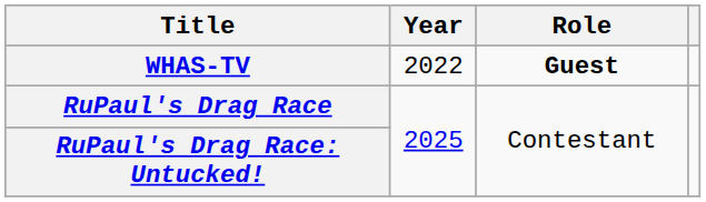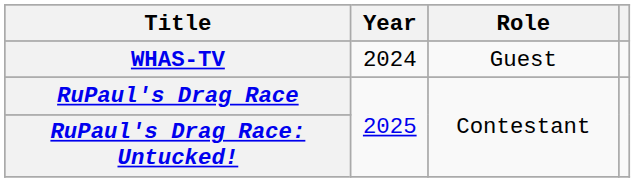 <table class="wikitable plainrowheaders" style="text-align:center;">
 <tr>
 <th scope="col" style="width:15em;">Title</th>
 <th scope="col" style="width:03em;">Year</th>
 <th scope="col" style="width:08em;">Role</th>
 <th></th>
 </tr>
 <tr>
 <th scope="row" style="text-align:center"><a href='#'>WHAS-TV</a></th>
-<td>2022</td>
-<td><strong>Guest</strong></td>
+<td>2024</td>
+<td>Guest</td>
 <td></td>
 </tr>
 <tr>
 <th scope="row" style="text-align:center"><em><a href='#'>RuPaul's Drag Race</a></em></th>
 <td rowspan="2"><a href='#'>2025</a></td>
 <td rowspan="2">Contestant</td>
 <td rowspan="2"></td>
 </tr>
 <tr>
 <th scope="row" style="text-align:center"><em><a href='#'>RuPaul's Drag Race: Untucked!</a></em></th>
 </tr>
 </table>
